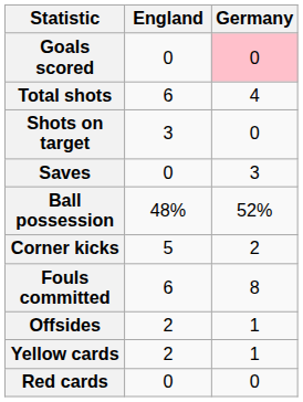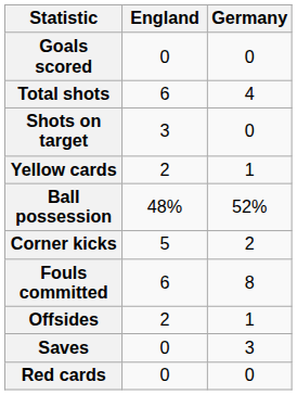 <table class="wikitable plainrowheaders" style="text-align:center">
 <tr>
 <th scope="col" style="width:100px">Statistic</th>
 <th scope="col" style="width:70px">England</th>
 <th scope="col" style="width:70px">Germany</th>
 </tr>
 <tr>
 <th scope=row>Goals scored</th>
 <td>0</td>
-<td style="background: pink;">0</td>
+<td>0</td>
 </tr>
 <tr>
 <th scope=row>Total shots</th>
 <td>6</td>
 <td>4</td>
 </tr>
 <tr>
 <th scope=row>Shots on target</th>
 <td>3</td>
 <td>0</td>
 </tr>
 <tr>
-<th scope=row>Saves</th>
-<td>0</td>
-<td>3</td>
+<th scope=row>Yellow cards</th>
+<td>2</td>
+<td>1</td>
 </tr>
 <tr>
 <th scope=row>Ball possession</th>
 <td>48%</td>
 <td>52%</td>
 </tr>
 <tr>
 <th scope=row>Corner kicks</th>
 <td>5</td>
 <td>2</td>
 </tr>
 <tr>
 <th scope=row>Fouls committed</th>
 <td>6</td>
 <td>8</td>
 </tr>
 <tr>
 <th scope=row>Offsides</th>
 <td>2</td>
 <td>1</td>
 </tr>
 <tr>
-<th scope=row>Yellow cards</th>
-<td>2</td>
-<td>1</td>
+<th scope=row>Saves</th>
+<td>0</td>
+<td>3</td>
 </tr>
 <tr>
 <th scope=row>Red cards</th>
 <td>0</td>
 <td>0</td>
 </tr>
 </table>
